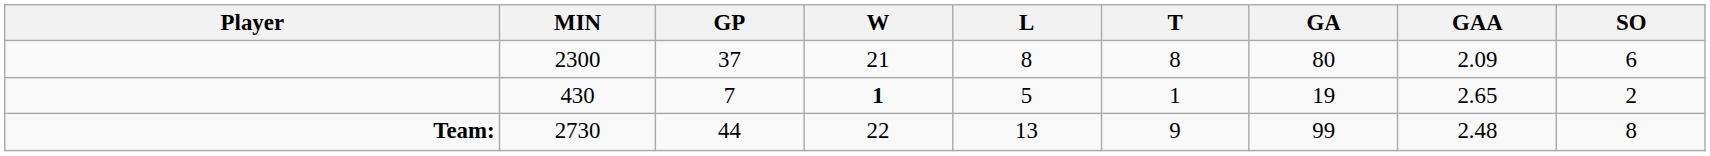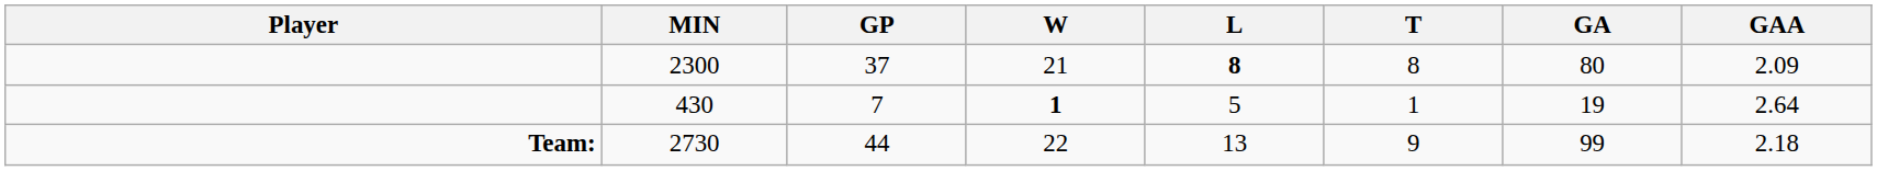 <table class="wikitable sortable" width="60%">
 <tr>
 <th bgcolor="#DDDDFF" width="10%">Player</th>
 <th width="3%" bgcolor="#DDDDFF" title="Minutes played">MIN</th>
 <th width="3%" bgcolor="#DDDDFF" title="Games played in">GP</th>
 <th width="3%" bgcolor="#DDDDFF" title="Wins">W</th>
 <th width="3%" bgcolor="#DDDDFF"title="Losses">L</th>
 <th width="3%" bgcolor="#DDDDFF" title="Ties">T</th>
 <th width="3%" bgcolor="#DDDDFF" title="Goals against">GA</th>
 <th width="3%" bgcolor="#DDDDFF" title="Goals against average">GAA</th>
-<th width="3%" bgcolor="#DDDDFF"title="Shut-outs">SO</th>
 </tr>
 <tr align="center">
 <td align="right"></td>
 <td>2300</td>
 <td>37</td>
 <td>21</td>
-<td>8</td>
+<td><strong>8</strong></td>
 <td>8</td>
 <td>80</td>
 <td>2.09</td>
-<td>6</td>
 </tr>
 <tr align="center">
 <td align="right"></td>
 <td>430</td>
 <td>7</td>
 <td><strong>1</strong></td>
 <td>5</td>
 <td>1</td>
 <td>19</td>
-<td>2.65</td>
-<td>2</td>
+<td>2.64</td>
 </tr>
 <tr align="center">
 <td align="right"><strong>Team:</strong></td>
 <td>2730</td>
 <td>44</td>
 <td>22</td>
 <td>13</td>
 <td>9</td>
 <td>99</td>
-<td>2.48</td>
-<td>8</td>
+<td>2.18</td>
 </tr>
 </table>
